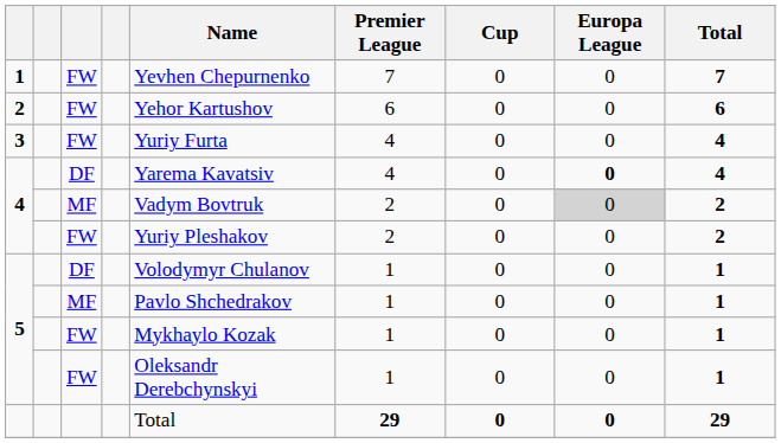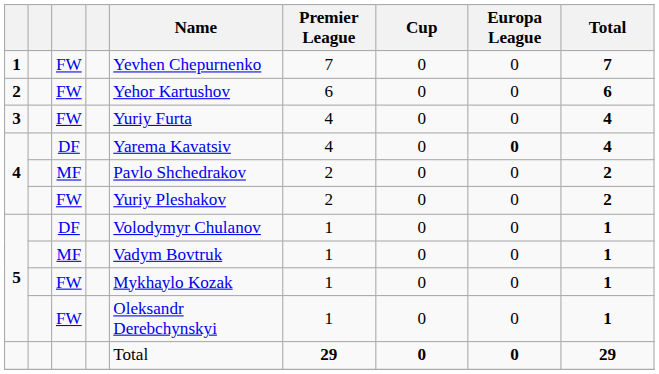 <table class="wikitable" style="text-align:center">
 <tr>
 <th width=15></th>
 <th width=15></th>
 <th width=15></th>
 <th width=15></th>
 <th width=155>Name</th>
 <th width=80><strong>Premier League</strong></th>
 <th width=80><strong>Cup</strong></th>
 <th width=80><strong>Europa League</strong></th>
 <th width=80>Total</th>
 </tr>
 <tr>
 <td><strong>1</strong></td>
 <td></td>
 <td><a href='#'>FW</a></td>
 <td></td>
 <td align=left><a href='#'>Yevhen Chepurnenko</a></td>
 <td>7</td>
 <td>0</td>
 <td>0</td>
 <td><strong>7</strong></td>
 </tr>
 <tr>
 <td><strong>2</strong></td>
 <td></td>
 <td><a href='#'>FW</a></td>
 <td></td>
 <td align=left><a href='#'>Yehor Kartushov</a></td>
 <td>6</td>
 <td>0</td>
 <td>0</td>
 <td><strong>6</strong></td>
 </tr>
 <tr>
 <td><strong>3</strong></td>
 <td></td>
 <td><a href='#'>FW</a></td>
 <td></td>
 <td align=left><a href='#'>Yuriy Furta</a></td>
 <td>4</td>
 <td>0</td>
 <td>0</td>
 <td><strong>4</strong></td>
 </tr>
 <tr>
 <td rowspan=3><strong>4</strong></td>
 <td></td>
 <td><a href='#'>DF</a></td>
 <td></td>
 <td align=left><a href='#'>Yarema Kavatsiv</a></td>
 <td>4</td>
 <td>0</td>
 <td><strong>0</strong></td>
 <td><strong>4</strong></td>
 </tr>
 <tr>
 <td></td>
 <td><a href='#'>MF</a></td>
 <td></td>
-<td align=left><a href='#'>Vadym Bovtruk</a></td>
+<td align=left><a href='#'>Pavlo Shchedrakov</a></td>
 <td>2</td>
 <td>0</td>
-<td style="background: lightgrey;">0</td>
+<td>0</td>
 <td><strong>2</strong></td>
 </tr>
 <tr>
 <td></td>
 <td><a href='#'>FW</a></td>
 <td></td>
 <td align=left><a href='#'>Yuriy Pleshakov</a></td>
 <td>2</td>
 <td>0</td>
 <td>0</td>
 <td><strong>2</strong></td>
 </tr>
 <tr>
 <td rowspan=4><strong>5</strong></td>
 <td></td>
 <td><a href='#'>DF</a></td>
 <td></td>
 <td align=left><a href='#'>Volodymyr Chulanov</a></td>
 <td>1</td>
 <td>0</td>
 <td>0</td>
 <td><strong>1</strong></td>
 </tr>
 <tr>
 <td></td>
 <td><a href='#'>MF</a></td>
 <td></td>
-<td align=left><a href='#'>Pavlo Shchedrakov</a></td>
+<td align=left><a href='#'>Vadym Bovtruk</a></td>
 <td>1</td>
 <td>0</td>
 <td>0</td>
 <td><strong>1</strong></td>
 </tr>
 <tr>
 <td></td>
 <td><a href='#'>FW</a></td>
 <td></td>
 <td align=left><a href='#'>Mykhaylo Kozak</a></td>
 <td>1</td>
 <td>0</td>
 <td>0</td>
 <td><strong>1</strong></td>
 </tr>
 <tr>
 <td></td>
 <td><a href='#'>FW</a></td>
 <td></td>
 <td align=left><a href='#'>Oleksandr Derebchynskyi</a></td>
 <td>1</td>
 <td>0</td>
 <td>0</td>
 <td><strong>1</strong></td>
 </tr>
 <tr>
 <td></td>
 <td></td>
 <td></td>
 <td></td>
 <td align=left>Total</td>
 <td><strong>29</strong></td>
 <td><strong>0</strong></td>
 <td><strong>0</strong></td>
 <td><strong>29</strong></td>
 </tr>
 <tr>
 </tr>
 </table>
